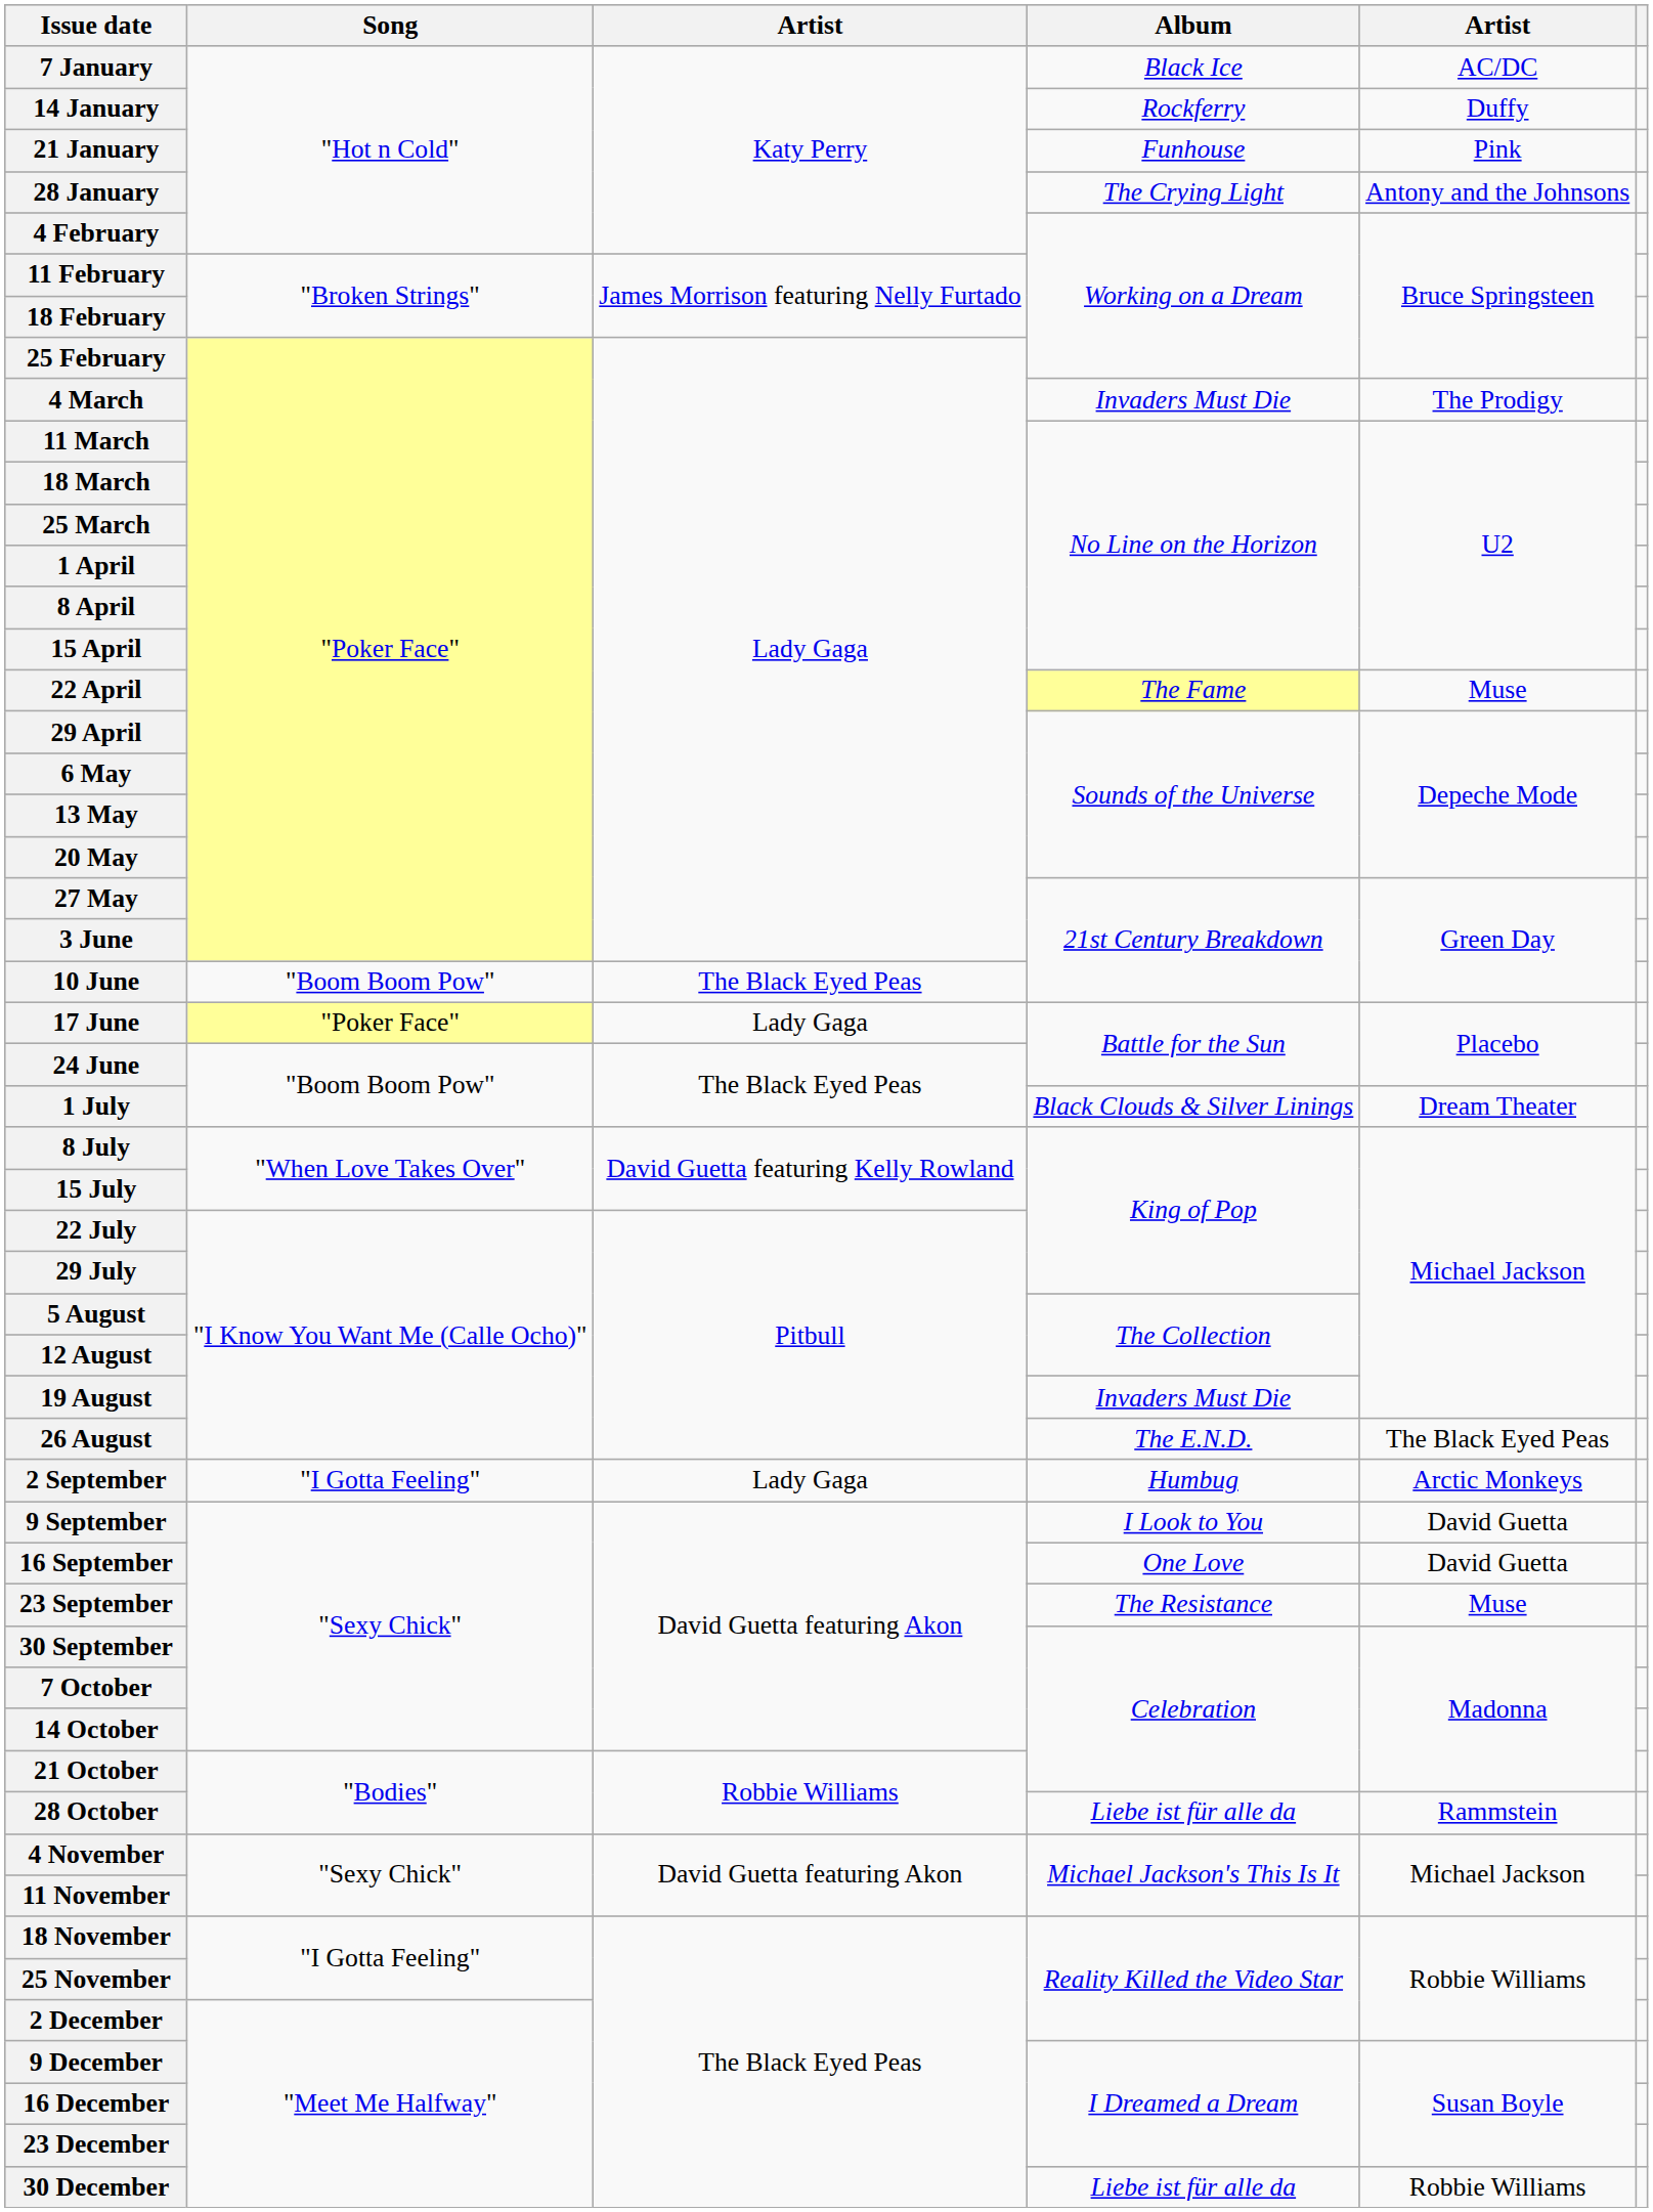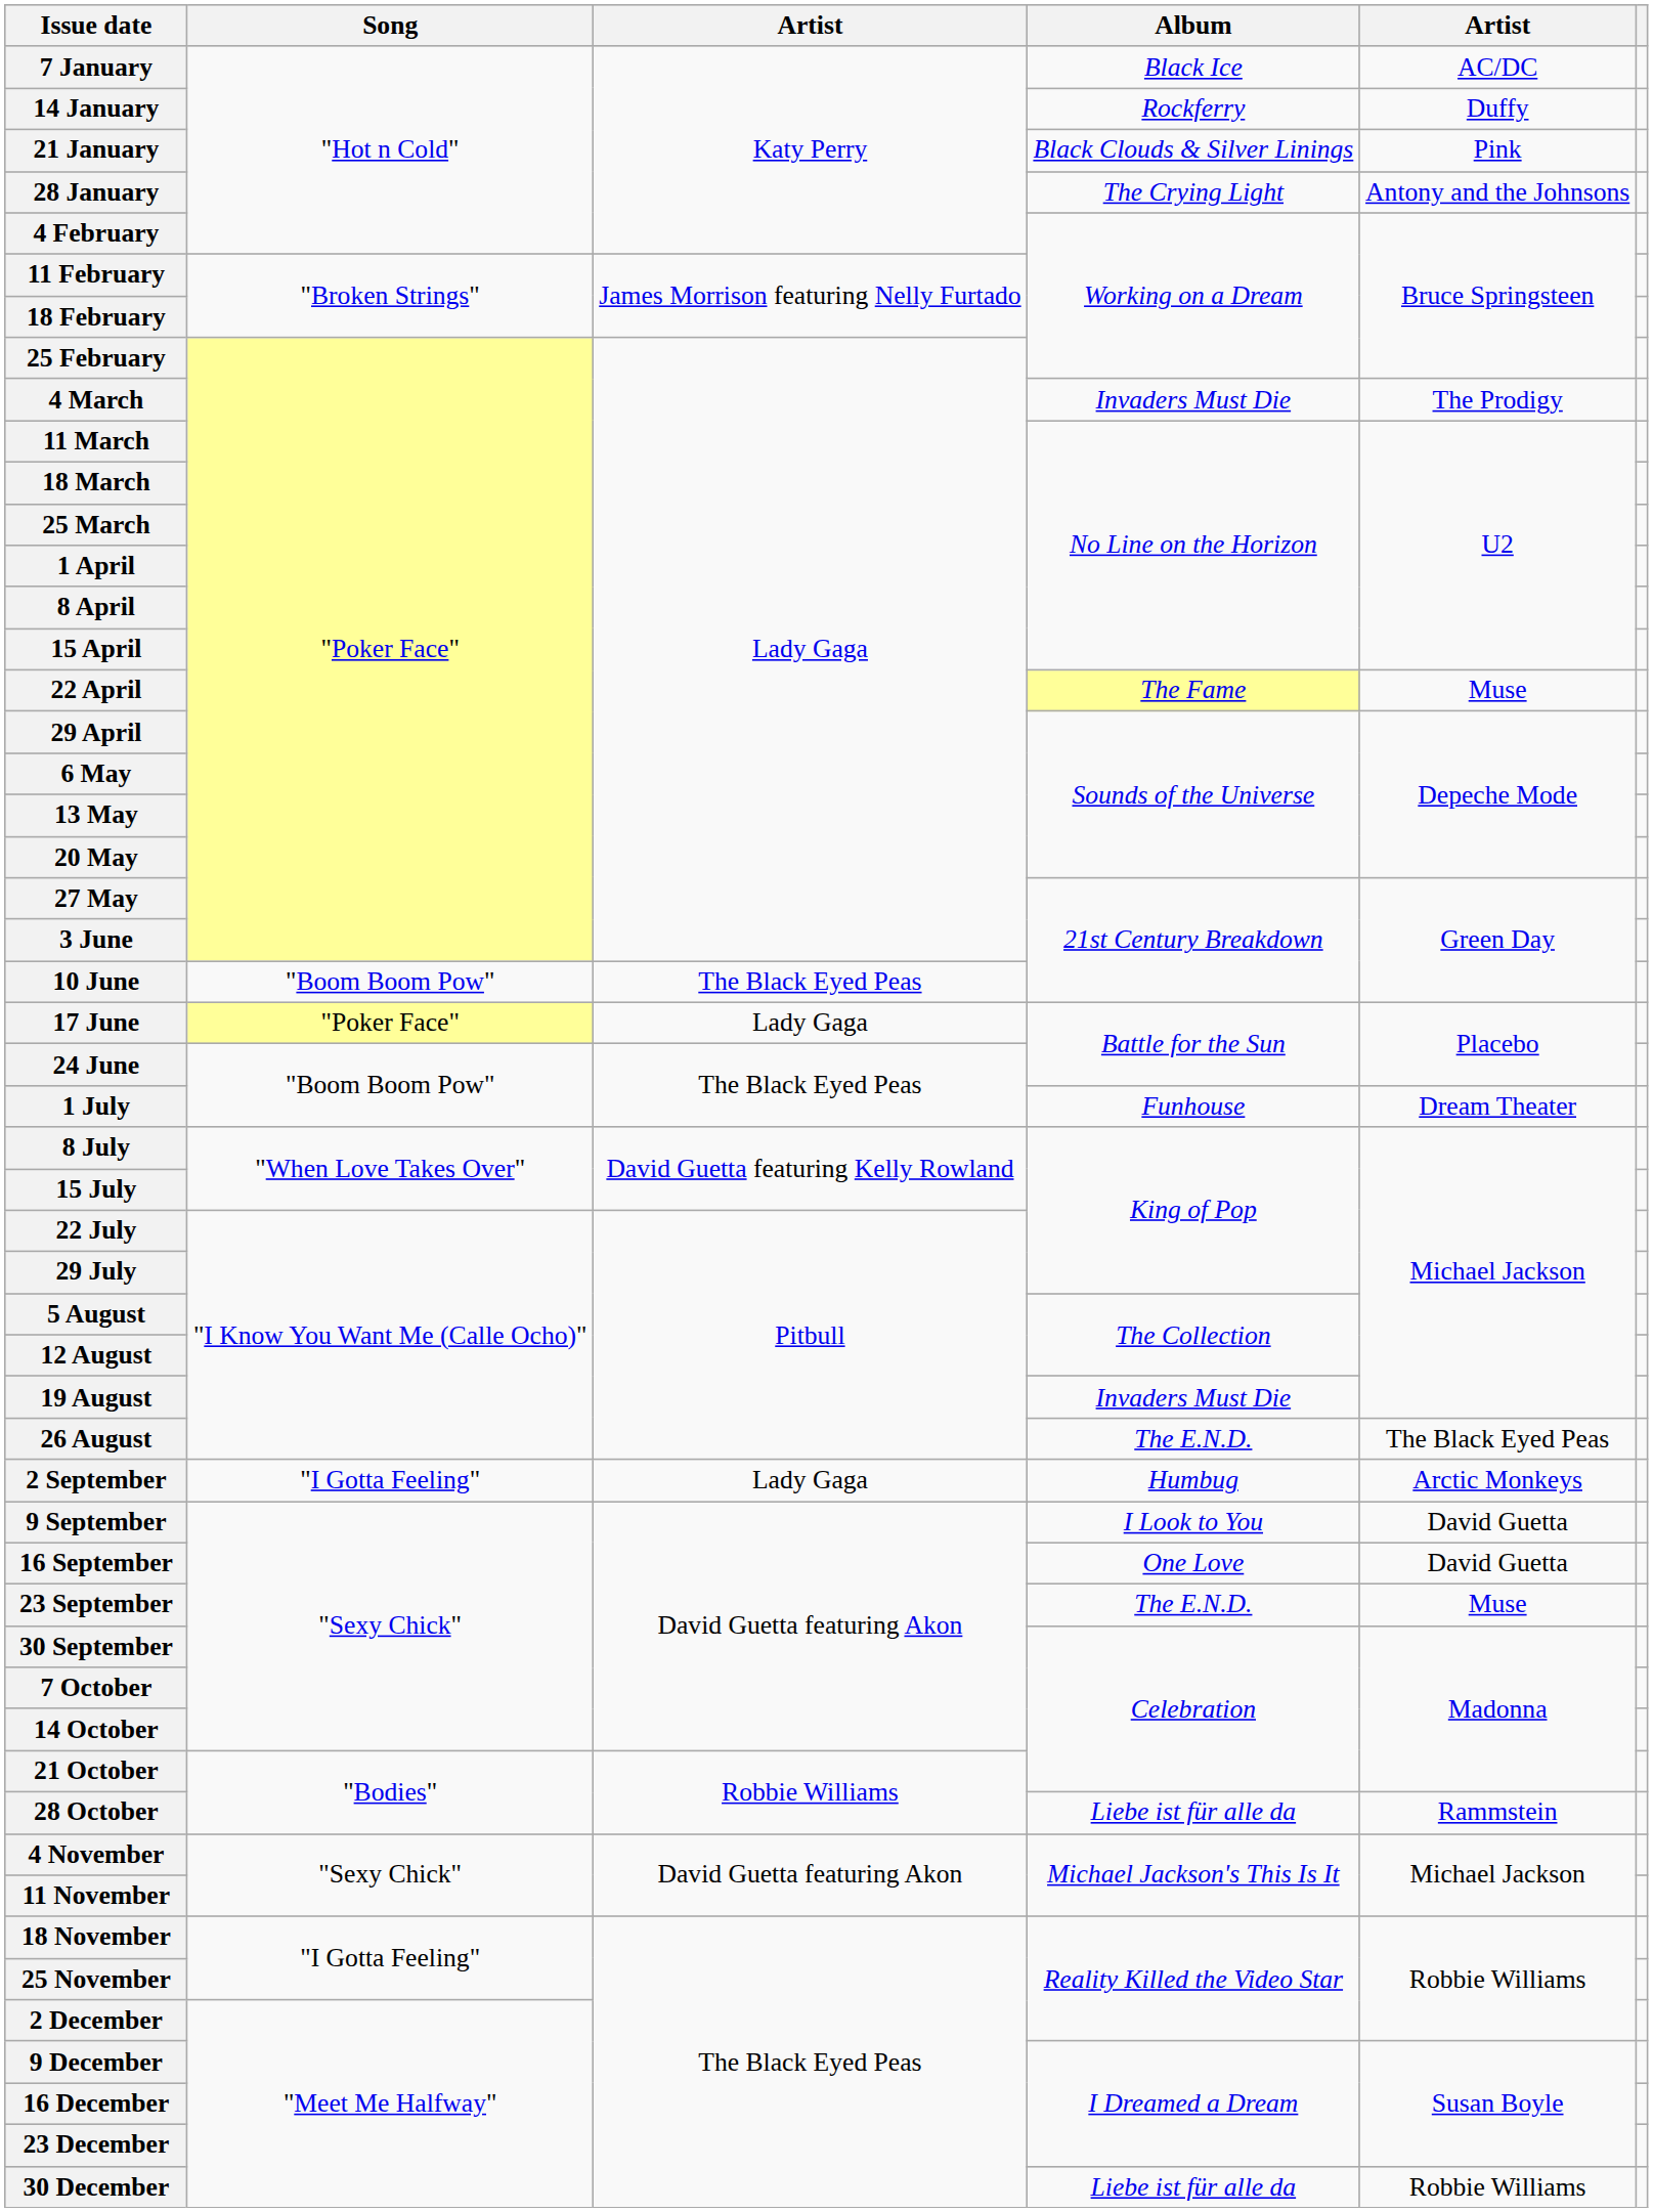 <table class="wikitable plainrowheaders" style="text-align:center">
 <tr>
 <th scope="col" style="width:6.5em;">Issue date</th>
 <th scope="col">Song</th>
 <th scope="col">Artist</th>
 <th scope="col">Album</th>
 <th scope="col">Artist</th>
 <th scope="col"></th>
 </tr>
 <tr>
 <th scope="row">7 January</th>
 <td rowspan="5">"<a href='#'>Hot n Cold</a>"</td>
 <td rowspan="5"><a href='#'>Katy Perry</a></td>
 <td><em><a href='#'>Black Ice</a></em></td>
 <td><a href='#'>AC/DC</a></td>
 <td></td>
 </tr>
 <tr>
 <th scope="row">14 January</th>
 <td><em><a href='#'>Rockferry</a></em></td>
 <td><a href='#'>Duffy</a></td>
 <td></td>
 </tr>
 <tr>
 <th scope="row">21 January</th>
-<td><em><a href='#'>Funhouse</a></em></td>
+<td><em><a href='#'>Black Clouds & Silver Linings</a></em></td>
 <td><a href='#'>Pink</a></td>
 <td></td>
 </tr>
 <tr>
 <th scope="row">28 January</th>
 <td><em><a href='#'>The Crying Light</a></em></td>
 <td><a href='#'>Antony and the Johnsons</a></td>
 <td></td>
 </tr>
 <tr>
 <th scope="row">4 February</th>
 <td rowspan="4"><em><a href='#'>Working on a Dream</a></em></td>
 <td rowspan="4"><a href='#'>Bruce Springsteen</a></td>
 <td></td>
 </tr>
 <tr>
 <th scope="row">11 February</th>
 <td rowspan="2">"<a href='#'>Broken Strings</a>"</td>
 <td rowspan="2"><a href='#'>James Morrison</a> featuring <a href='#'>Nelly Furtado</a></td>
 <td></td>
 </tr>
 <tr>
 <th scope="row">18 February</th>
 <td></td>
 </tr>
 <tr>
 <th scope="row">25 February</th>
 <td bgcolor=#FFFF99 rowspan="15">"<a href='#'>Poker Face</a>" </td>
 <td rowspan="15"><a href='#'>Lady Gaga</a></td>
 <td></td>
 </tr>
 <tr>
 <th scope="row">4 March</th>
 <td><em><a href='#'>Invaders Must Die</a></em></td>
 <td><a href='#'>The Prodigy</a></td>
 <td></td>
 </tr>
 <tr>
 <th scope="row">11 March</th>
 <td rowspan="6"><em><a href='#'>No Line on the Horizon</a></em></td>
 <td rowspan="6"><a href='#'>U2</a></td>
 <td></td>
 </tr>
 <tr>
 <th scope="row">18 March</th>
 <td></td>
 </tr>
 <tr>
 <th scope="row">25 March</th>
 <td></td>
 </tr>
 <tr>
 <th scope="row">1 April</th>
 <td></td>
 </tr>
 <tr>
 <th scope="row">8 April</th>
 <td></td>
 </tr>
 <tr>
 <th scope="row">15 April</th>
 <td></td>
 </tr>
 <tr>
 <th scope="row">22 April</th>
 <td bgcolor=#FFFF99><em><a href='#'>The Fame</a></em> </td>
 <td><a href='#'>Muse</a></td>
 <td></td>
 </tr>
 <tr>
 <th scope="row">29 April</th>
 <td rowspan="4"><em><a href='#'>Sounds of the Universe</a></em></td>
 <td rowspan="4"><a href='#'>Depeche Mode</a></td>
 <td></td>
 </tr>
 <tr>
 <th scope="row">6 May</th>
 <td></td>
 </tr>
 <tr>
 <th scope="row">13 May</th>
 <td></td>
 </tr>
 <tr>
 <th scope="row">20 May</th>
 <td></td>
 </tr>
 <tr>
 <th scope="row">27 May</th>
 <td rowspan="3"><em><a href='#'>21st Century Breakdown</a></em></td>
 <td rowspan="3"><a href='#'>Green Day</a></td>
 <td></td>
 </tr>
 <tr>
 <th scope="row">3 June</th>
 <td></td>
 </tr>
 <tr>
 <th scope="row">10 June</th>
 <td>"<a href='#'>Boom Boom Pow</a>"</td>
 <td><a href='#'>The Black Eyed Peas</a></td>
 <td></td>
 </tr>
 <tr>
 <th scope="row">17 June</th>
 <td bgcolor=#FFFF99>"Poker Face" </td>
 <td>Lady Gaga</td>
 <td rowspan="2"><em><a href='#'>Battle for the Sun</a></em></td>
 <td rowspan="2"><a href='#'>Placebo</a></td>
 <td></td>
 </tr>
 <tr>
 <th scope="row">24 June</th>
 <td rowspan="2">"Boom Boom Pow"</td>
 <td rowspan="2">The Black Eyed Peas</td>
 <td></td>
 </tr>
 <tr>
 <th scope="row">1 July</th>
-<td><em><a href='#'>Black Clouds & Silver Linings</a></em></td>
+<td><em><a href='#'>Funhouse</a></em></td>
 <td><a href='#'>Dream Theater</a></td>
 <td></td>
 </tr>
 <tr>
 <th scope="row">8 July</th>
 <td rowspan="2">"<a href='#'>When Love Takes Over</a>"</td>
 <td rowspan="2"><a href='#'>David Guetta</a> featuring <a href='#'>Kelly Rowland</a></td>
 <td rowspan="4"><em><a href='#'>King of Pop</a></em></td>
 <td rowspan="7"><a href='#'>Michael Jackson</a></td>
 <td></td>
 </tr>
 <tr>
 <th scope="row">15 July</th>
 <td></td>
 </tr>
 <tr>
 <th scope="row">22 July</th>
 <td rowspan="6">"<a href='#'>I Know You Want Me (Calle Ocho)</a>"</td>
 <td rowspan="6"><a href='#'>Pitbull</a></td>
 <td></td>
 </tr>
 <tr>
 <th scope="row">29 July</th>
 <td></td>
 </tr>
 <tr>
 <th scope="row">5 August</th>
 <td rowspan="2"><em><a href='#'>The Collection</a></em></td>
 <td></td>
 </tr>
 <tr>
 <th scope="row">12 August</th>
 <td></td>
 </tr>
 <tr>
 <th scope="row">19 August</th>
 <td><em><a href='#'>Invaders Must Die</a></em></td>
 <td></td>
 </tr>
 <tr>
 <th scope="row">26 August</th>
 <td><em><a href='#'>The E.N.D.</a></em></td>
 <td>The Black Eyed Peas</td>
 <td></td>
 </tr>
 <tr>
 <th scope="row">2 September</th>
 <td>"<a href='#'>I Gotta Feeling</a>"</td>
 <td>Lady Gaga</td>
 <td><em><a href='#'>Humbug</a></em></td>
 <td><a href='#'>Arctic Monkeys</a></td>
 <td></td>
 </tr>
 <tr>
 <th scope="row">9 September</th>
 <td rowspan="6">"<a href='#'>Sexy Chick</a>"</td>
 <td rowspan="6">David Guetta featuring <a href='#'>Akon</a></td>
 <td><em><a href='#'>I Look to You</a></em></td>
 <td>David Guetta</td>
 <td></td>
 </tr>
 <tr>
 <th scope="row">16 September</th>
 <td><em><a href='#'>One Love</a></em></td>
 <td>David Guetta</td>
 <td></td>
 </tr>
 <tr>
 <th scope="row">23 September</th>
-<td><em><a href='#'>The Resistance</a></em></td>
+<td><em><a href='#'>The E.N.D.</a></em></td>
 <td><a href='#'>Muse</a></td>
 <td></td>
 </tr>
 <tr>
 <th scope="row">30 September</th>
 <td rowspan="4"><em><a href='#'>Celebration</a></em></td>
 <td rowspan="4"><a href='#'>Madonna</a></td>
 <td></td>
 </tr>
 <tr>
 <th scope="row">7 October</th>
 <td></td>
 </tr>
 <tr>
 <th scope="row">14 October</th>
 <td></td>
 </tr>
 <tr>
 <th scope="row">21 October</th>
 <td rowspan="2">"<a href='#'>Bodies</a>"</td>
 <td rowspan="2"><a href='#'>Robbie Williams</a></td>
 <td></td>
 </tr>
 <tr>
 <th scope="row">28 October</th>
 <td><em><a href='#'>Liebe ist für alle da</a></em></td>
 <td><a href='#'>Rammstein</a></td>
 <td></td>
 </tr>
 <tr>
 <th scope="row">4 November</th>
 <td rowspan="2">"Sexy Chick"</td>
 <td rowspan="2">David Guetta featuring Akon</td>
 <td rowspan="2"><em><a href='#'>Michael Jackson's This Is It</a></em></td>
 <td rowspan="2">Michael Jackson</td>
 <td></td>
 </tr>
 <tr>
 <th scope="row">11 November</th>
 <td></td>
 </tr>
 <tr>
 <th scope="row">18 November</th>
 <td rowspan="2">"I Gotta Feeling"</td>
 <td rowspan="7">The Black Eyed Peas</td>
 <td rowspan="3"><em><a href='#'>Reality Killed the Video Star</a></em></td>
 <td rowspan="3">Robbie Williams</td>
 <td></td>
 </tr>
 <tr>
 <th scope="row">25 November</th>
 <td></td>
 </tr>
 <tr>
 <th scope="row">2 December</th>
 <td rowspan="5">"<a href='#'>Meet Me Halfway</a>"</td>
 <td></td>
 </tr>
 <tr>
 <th scope="row">9 December</th>
 <td rowspan="3"><em><a href='#'>I Dreamed a Dream</a></em></td>
 <td rowspan="3"><a href='#'>Susan Boyle</a></td>
 <td></td>
 </tr>
 <tr>
 <th scope="row">16 December</th>
 <td></td>
 </tr>
 <tr>
 <th scope="row">23 December</th>
 <td></td>
 </tr>
 <tr>
 <th scope="row">30 December</th>
 <td><em><a href='#'>Liebe ist für alle da</a></em></td>
 <td>Robbie Williams</td>
 <td></td>
 </tr>
 </table>
